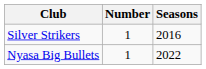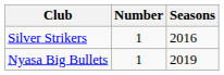 <table class="wikitable sortable">
 <tr>
 <th>Club</th>
 <th>Number</th>
 <th>Seasons</th>
 </tr>
 <tr>
 <td><a href='#'>Silver Strikers</a></td>
 <td style="text-align:center">1</td>
 <td>2016</td>
 </tr>
 <tr>
 <td><a href='#'>Nyasa Big Bullets</a></td>
 <td style="text-align:center">1</td>
-<td>2022</td>
+<td>2019</td>
 </tr>
 </table>
